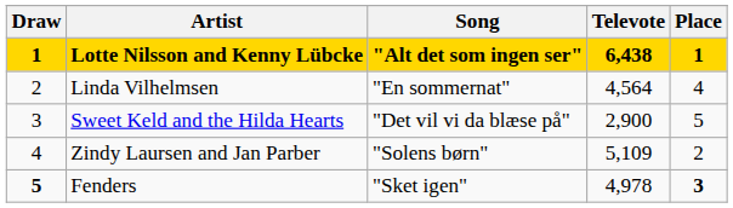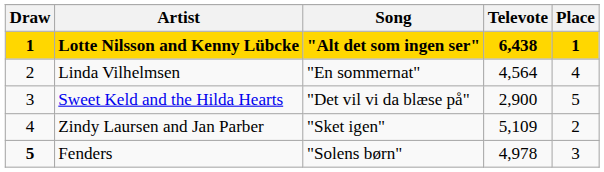 <table class="sortable wikitable" style="margin: 1em auto 1em auto; text-align:center">
 <tr>
 </tr>
 <tr>
 <th>Draw</th>
 <th>Artist</th>
 <th>Song</th>
 <th>Televote</th>
 <th>Place</th>
 </tr>
 <tr style="font-weight:bold;background:gold">
 <td>1</td>
 <td align="left">Lotte Nilsson and Kenny Lübcke</td>
 <td align="left">"Alt det som ingen ser"</td>
 <td>6,438</td>
 <td>1</td>
 </tr>
 <tr>
 <td>2</td>
 <td align="left">Linda Vilhelmsen</td>
 <td align="left">"En sommernat"</td>
 <td>4,564</td>
 <td>4</td>
 </tr>
 <tr>
 <td>3</td>
 <td align="left"><a href='#'>Sweet Keld and the Hilda Hearts</a></td>
 <td align="left">"Det vil vi da blæse på"</td>
 <td>2,900</td>
 <td>5</td>
 </tr>
 <tr>
 <td>4</td>
 <td align="left">Zindy Laursen and Jan Parber</td>
-<td align="left">"Solens børn"</td>
+<td align="left">"Sket igen"</td>
 <td>5,109</td>
 <td>2</td>
 </tr>
 <tr>
 <td><strong>5</strong></td>
 <td align="left">Fenders</td>
-<td align="left">"Sket igen"</td>
+<td align="left">"Solens børn"</td>
 <td>4,978</td>
-<td><strong>3</strong></td>
+<td>3</td>
 </tr>
 </table>
